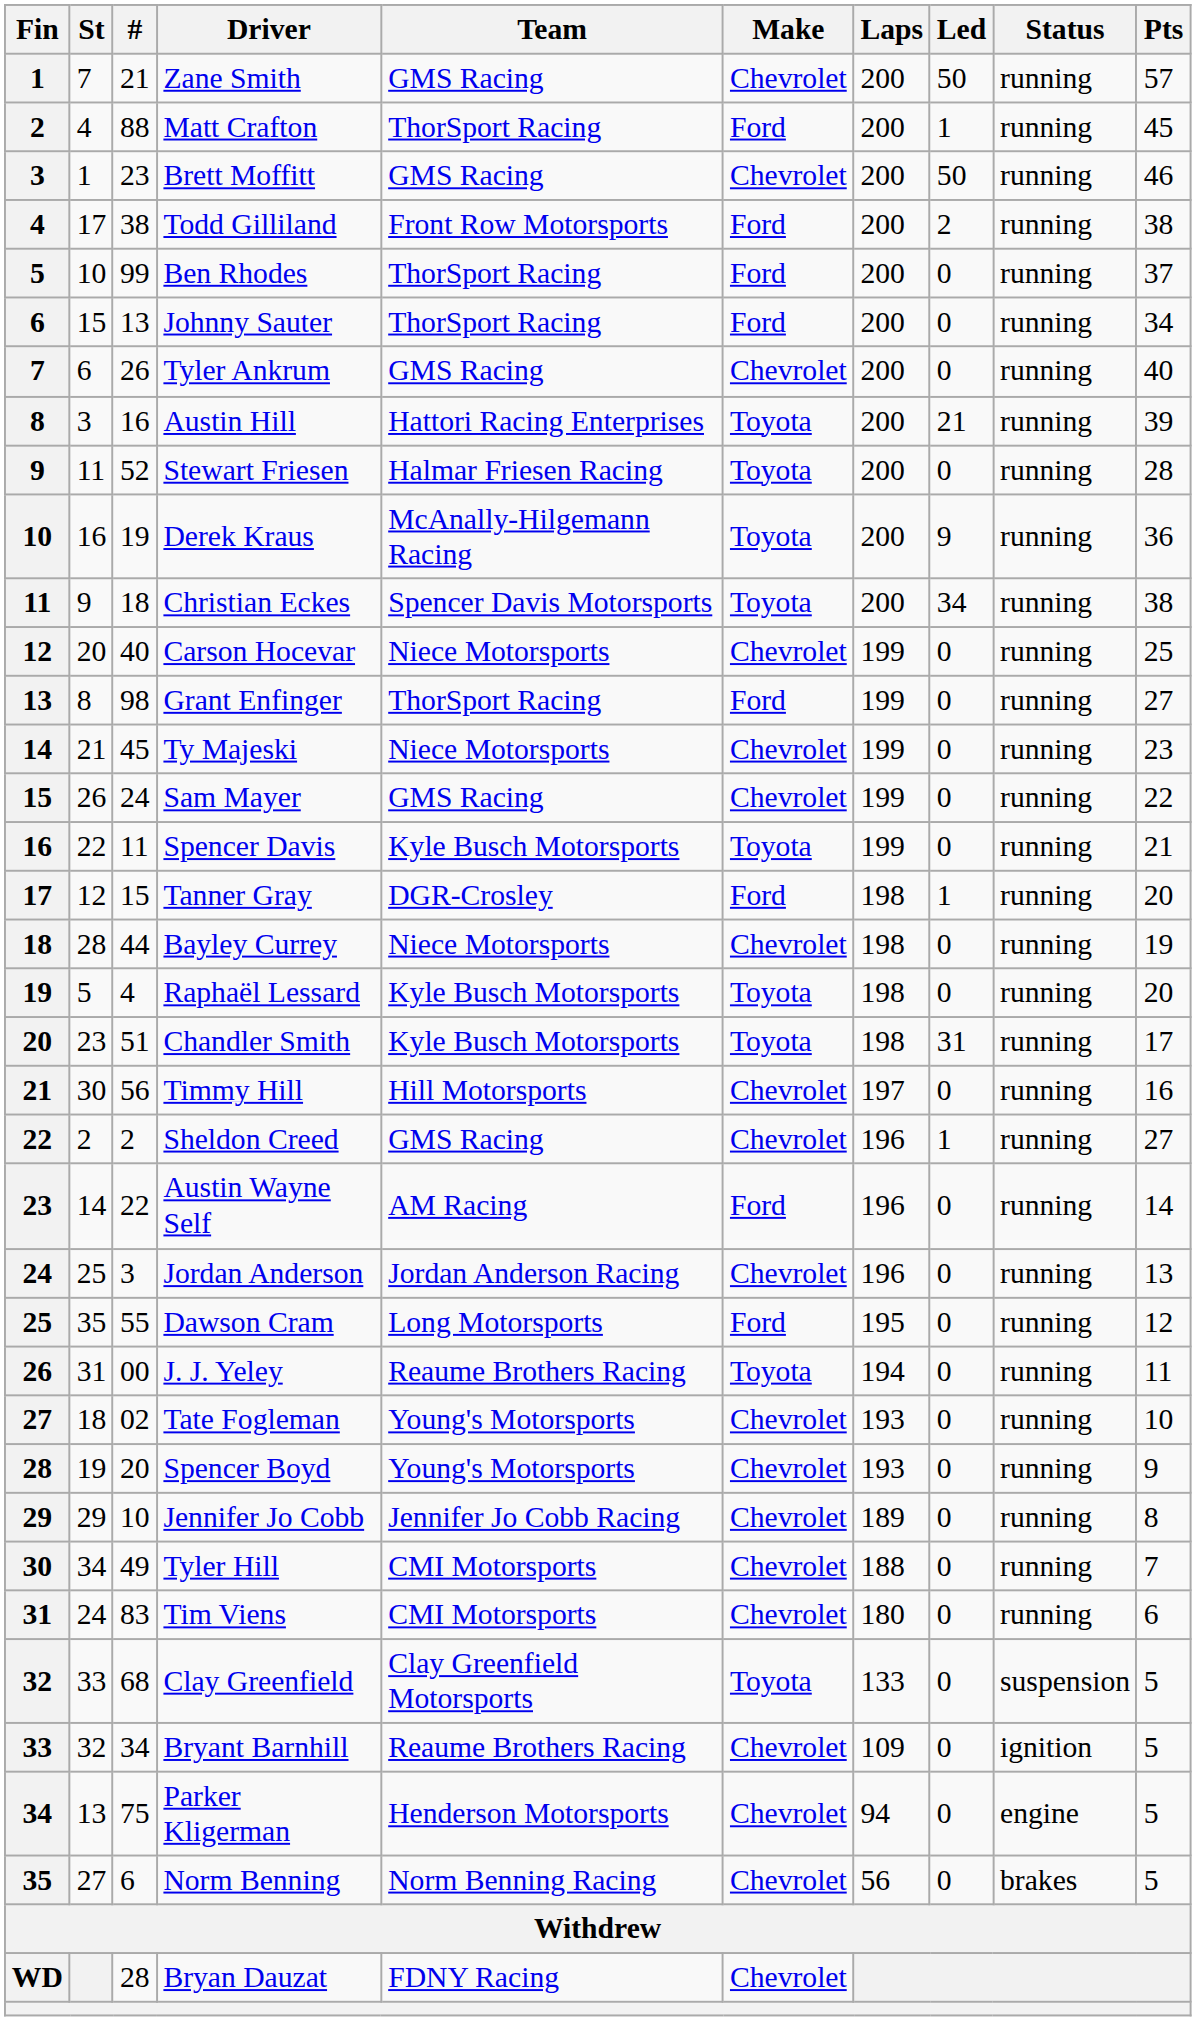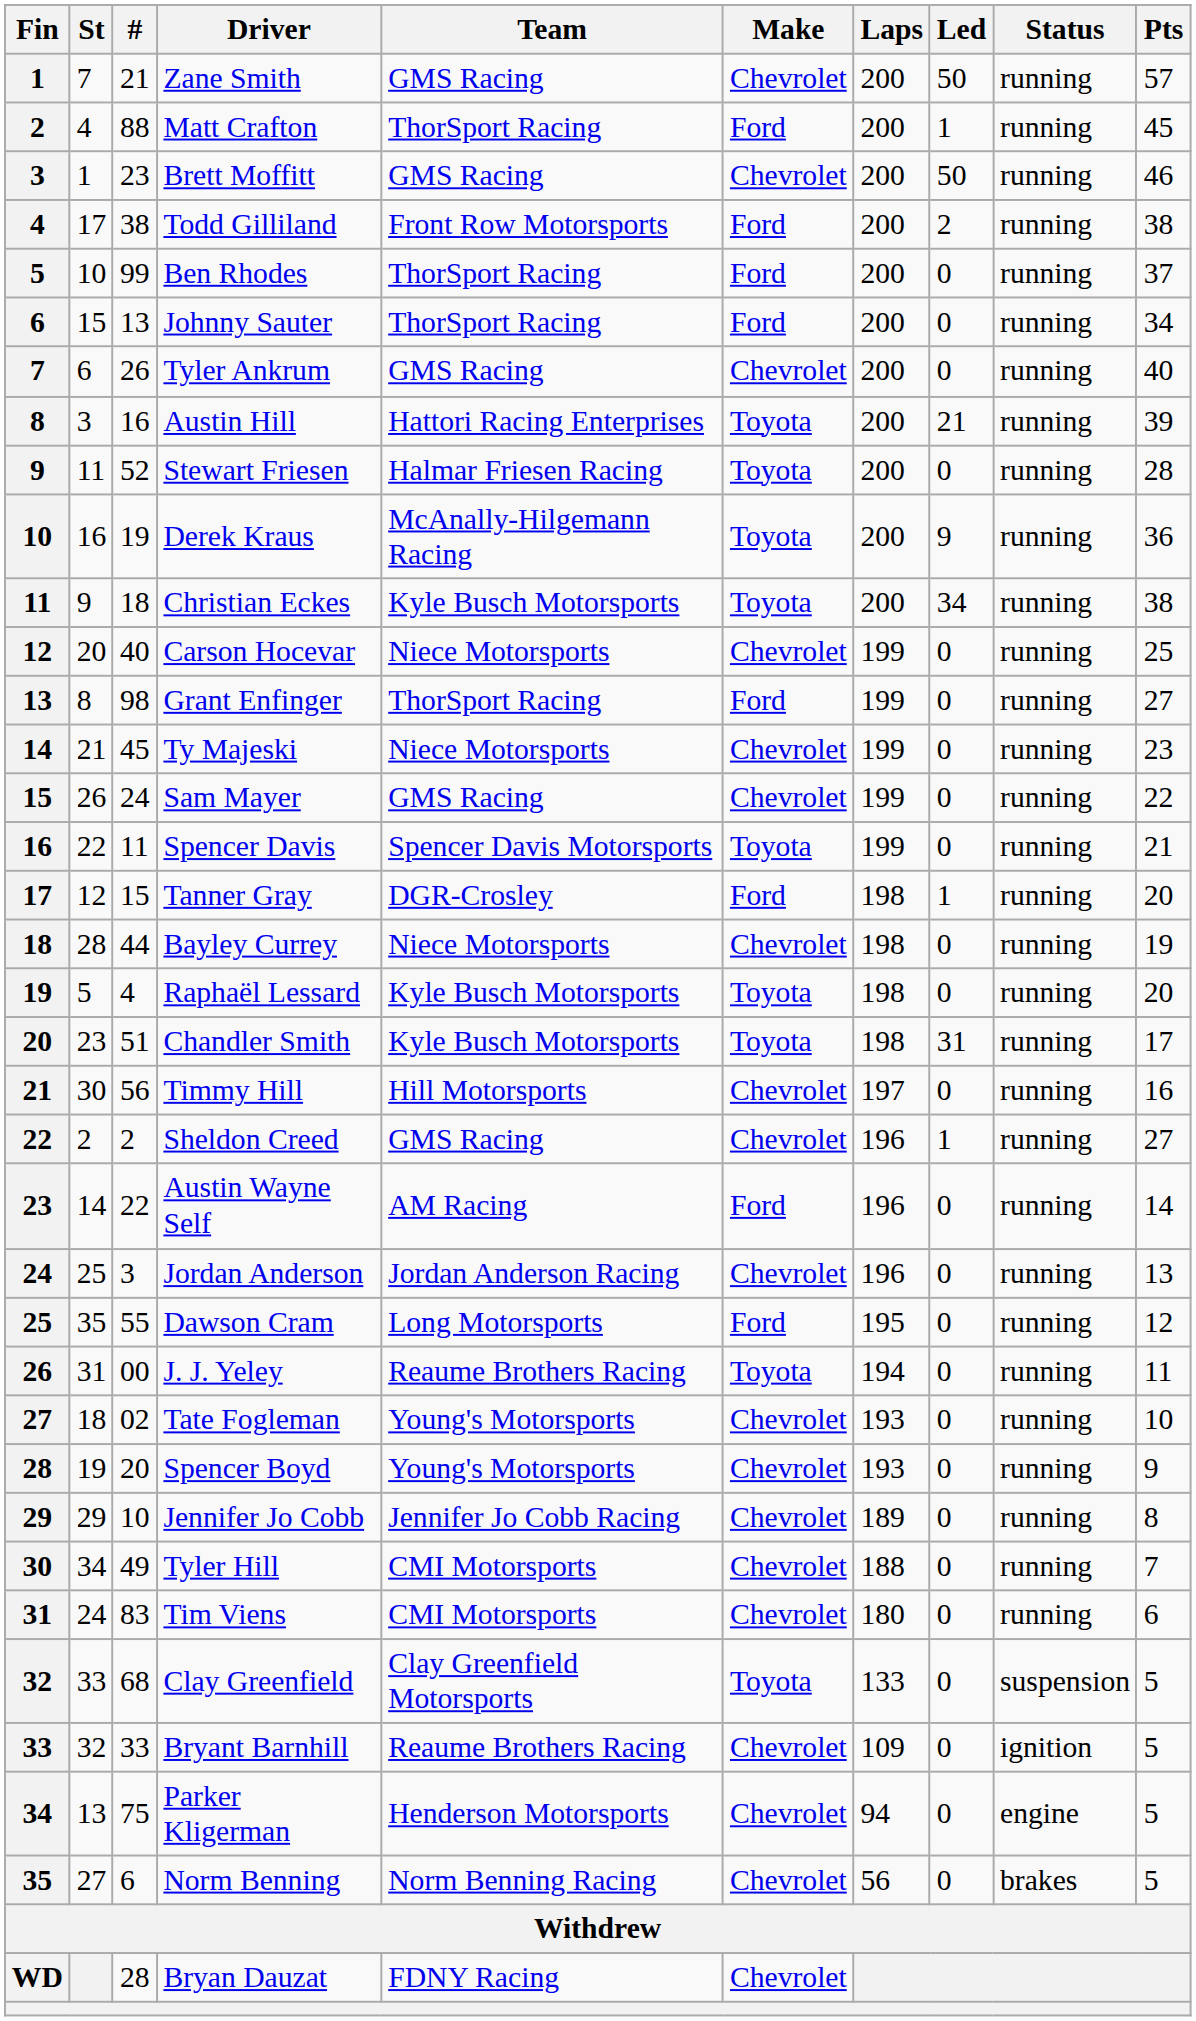 <table class="wikitable" style="font-size:95%">
 <tr>
 <th>Fin</th>
 <th>St</th>
 <th>#</th>
 <th>Driver</th>
 <th>Team</th>
 <th>Make</th>
 <th>Laps</th>
 <th>Led</th>
 <th>Status</th>
 <th>Pts</th>
 </tr>
 <tr>
 <th>1</th>
 <td>7</td>
 <td>21</td>
 <td><a href='#'>Zane Smith</a></td>
 <td><a href='#'>GMS Racing</a></td>
 <td><a href='#'>Chevrolet</a></td>
 <td>200</td>
 <td>50</td>
 <td>running</td>
 <td>57</td>
 </tr>
 <tr>
 <th>2</th>
 <td>4</td>
 <td>88</td>
 <td><a href='#'>Matt Crafton</a></td>
 <td><a href='#'>ThorSport Racing</a></td>
 <td><a href='#'>Ford</a></td>
 <td>200</td>
 <td>1</td>
 <td>running</td>
 <td>45</td>
 </tr>
 <tr>
 <th>3</th>
 <td>1</td>
 <td>23</td>
 <td><a href='#'>Brett Moffitt</a></td>
 <td><a href='#'>GMS Racing</a></td>
 <td><a href='#'>Chevrolet</a></td>
 <td>200</td>
 <td>50</td>
 <td>running</td>
 <td>46</td>
 </tr>
 <tr>
 <th>4</th>
 <td>17</td>
 <td>38</td>
 <td><a href='#'>Todd Gilliland</a></td>
 <td><a href='#'>Front Row Motorsports</a></td>
 <td><a href='#'>Ford</a></td>
 <td>200</td>
 <td>2</td>
 <td>running</td>
 <td>38</td>
 </tr>
 <tr>
 <th>5</th>
 <td>10</td>
 <td>99</td>
 <td><a href='#'>Ben Rhodes</a></td>
 <td><a href='#'>ThorSport Racing</a></td>
 <td><a href='#'>Ford</a></td>
 <td>200</td>
 <td>0</td>
 <td>running</td>
 <td>37</td>
 </tr>
 <tr>
 <th>6</th>
 <td>15</td>
 <td>13</td>
 <td><a href='#'>Johnny Sauter</a></td>
 <td><a href='#'>ThorSport Racing</a></td>
 <td><a href='#'>Ford</a></td>
 <td>200</td>
 <td>0</td>
 <td>running</td>
 <td>34</td>
 </tr>
 <tr>
 <th>7</th>
 <td>6</td>
 <td>26</td>
 <td><a href='#'>Tyler Ankrum</a></td>
 <td><a href='#'>GMS Racing</a></td>
 <td><a href='#'>Chevrolet</a></td>
 <td>200</td>
 <td>0</td>
 <td>running</td>
 <td>40</td>
 </tr>
 <tr>
 <th>8</th>
 <td>3</td>
 <td>16</td>
 <td><a href='#'>Austin Hill</a></td>
 <td><a href='#'>Hattori Racing Enterprises</a></td>
 <td><a href='#'>Toyota</a></td>
 <td>200</td>
 <td>21</td>
 <td>running</td>
 <td>39</td>
 </tr>
 <tr>
 <th>9</th>
 <td>11</td>
 <td>52</td>
 <td><a href='#'>Stewart Friesen</a></td>
 <td><a href='#'>Halmar Friesen Racing</a></td>
 <td><a href='#'>Toyota</a></td>
 <td>200</td>
 <td>0</td>
 <td>running</td>
 <td>28</td>
 </tr>
 <tr>
 <th>10</th>
 <td>16</td>
 <td>19</td>
 <td><a href='#'>Derek Kraus</a></td>
 <td><a href='#'>McAnally-Hilgemann Racing</a></td>
 <td><a href='#'>Toyota</a></td>
 <td>200</td>
 <td>9</td>
 <td>running</td>
 <td>36</td>
 </tr>
 <tr>
 <th>11</th>
 <td>9</td>
 <td>18</td>
 <td><a href='#'>Christian Eckes</a></td>
-<td><a href='#'>Spencer Davis Motorsports</a></td>
+<td><a href='#'>Kyle Busch Motorsports</a></td>
 <td><a href='#'>Toyota</a></td>
 <td>200</td>
 <td>34</td>
 <td>running</td>
 <td>38</td>
 </tr>
 <tr>
 <th>12</th>
 <td>20</td>
 <td>40</td>
 <td><a href='#'>Carson Hocevar</a></td>
 <td><a href='#'>Niece Motorsports</a></td>
 <td><a href='#'>Chevrolet</a></td>
 <td>199</td>
 <td>0</td>
 <td>running</td>
 <td>25</td>
 </tr>
 <tr>
 <th>13</th>
 <td>8</td>
 <td>98</td>
 <td><a href='#'>Grant Enfinger</a></td>
 <td><a href='#'>ThorSport Racing</a></td>
 <td><a href='#'>Ford</a></td>
 <td>199</td>
 <td>0</td>
 <td>running</td>
 <td>27</td>
 </tr>
 <tr>
 <th>14</th>
 <td>21</td>
 <td>45</td>
 <td><a href='#'>Ty Majeski</a></td>
 <td><a href='#'>Niece Motorsports</a></td>
 <td><a href='#'>Chevrolet</a></td>
 <td>199</td>
 <td>0</td>
 <td>running</td>
 <td>23</td>
 </tr>
 <tr>
 <th>15</th>
 <td>26</td>
 <td>24</td>
 <td><a href='#'>Sam Mayer</a></td>
 <td><a href='#'>GMS Racing</a></td>
 <td><a href='#'>Chevrolet</a></td>
 <td>199</td>
 <td>0</td>
 <td>running</td>
 <td>22</td>
 </tr>
 <tr>
 <th>16</th>
 <td>22</td>
 <td>11</td>
 <td><a href='#'>Spencer Davis</a></td>
-<td><a href='#'>Kyle Busch Motorsports</a></td>
+<td><a href='#'>Spencer Davis Motorsports</a></td>
 <td><a href='#'>Toyota</a></td>
 <td>199</td>
 <td>0</td>
 <td>running</td>
 <td>21</td>
 </tr>
 <tr>
 <th>17</th>
 <td>12</td>
 <td>15</td>
 <td><a href='#'>Tanner Gray</a></td>
 <td><a href='#'>DGR-Crosley</a></td>
 <td><a href='#'>Ford</a></td>
 <td>198</td>
 <td>1</td>
 <td>running</td>
 <td>20</td>
 </tr>
 <tr>
 <th>18</th>
 <td>28</td>
 <td>44</td>
 <td><a href='#'>Bayley Currey</a></td>
 <td><a href='#'>Niece Motorsports</a></td>
 <td><a href='#'>Chevrolet</a></td>
 <td>198</td>
 <td>0</td>
 <td>running</td>
 <td>19</td>
 </tr>
 <tr>
 <th>19</th>
 <td>5</td>
 <td>4</td>
 <td><a href='#'>Raphaël Lessard</a></td>
 <td><a href='#'>Kyle Busch Motorsports</a></td>
 <td><a href='#'>Toyota</a></td>
 <td>198</td>
 <td>0</td>
 <td>running</td>
 <td>20</td>
 </tr>
 <tr>
 <th>20</th>
 <td>23</td>
 <td>51</td>
 <td><a href='#'>Chandler Smith</a></td>
 <td><a href='#'>Kyle Busch Motorsports</a></td>
 <td><a href='#'>Toyota</a></td>
 <td>198</td>
 <td>31</td>
 <td>running</td>
 <td>17</td>
 </tr>
 <tr>
 <th>21</th>
 <td>30</td>
 <td>56</td>
 <td><a href='#'>Timmy Hill</a></td>
 <td><a href='#'>Hill Motorsports</a></td>
 <td><a href='#'>Chevrolet</a></td>
 <td>197</td>
 <td>0</td>
 <td>running</td>
 <td>16</td>
 </tr>
 <tr>
 <th>22</th>
 <td>2</td>
 <td>2</td>
 <td><a href='#'>Sheldon Creed</a></td>
 <td><a href='#'>GMS Racing</a></td>
 <td><a href='#'>Chevrolet</a></td>
 <td>196</td>
 <td>1</td>
 <td>running</td>
 <td>27</td>
 </tr>
 <tr>
 <th>23</th>
 <td>14</td>
 <td>22</td>
 <td><a href='#'>Austin Wayne Self</a></td>
 <td><a href='#'>AM Racing</a></td>
 <td><a href='#'>Ford</a></td>
 <td>196</td>
 <td>0</td>
 <td>running</td>
 <td>14</td>
 </tr>
 <tr>
 <th>24</th>
 <td>25</td>
 <td>3</td>
 <td><a href='#'>Jordan Anderson</a></td>
 <td><a href='#'>Jordan Anderson Racing</a></td>
 <td><a href='#'>Chevrolet</a></td>
 <td>196</td>
 <td>0</td>
 <td>running</td>
 <td>13</td>
 </tr>
 <tr>
 <th>25</th>
 <td>35</td>
 <td>55</td>
 <td><a href='#'>Dawson Cram</a></td>
 <td><a href='#'>Long Motorsports</a></td>
 <td><a href='#'>Ford</a></td>
 <td>195</td>
 <td>0</td>
 <td>running</td>
 <td>12</td>
 </tr>
 <tr>
 <th>26</th>
 <td>31</td>
 <td>00</td>
 <td><a href='#'>J. J. Yeley</a></td>
 <td><a href='#'>Reaume Brothers Racing</a></td>
 <td><a href='#'>Toyota</a></td>
 <td>194</td>
 <td>0</td>
 <td>running</td>
 <td>11</td>
 </tr>
 <tr>
 <th>27</th>
 <td>18</td>
 <td>02</td>
 <td><a href='#'>Tate Fogleman</a></td>
 <td><a href='#'>Young's Motorsports</a></td>
 <td><a href='#'>Chevrolet</a></td>
 <td>193</td>
 <td>0</td>
 <td>running</td>
 <td>10</td>
 </tr>
 <tr>
 <th>28</th>
 <td>19</td>
 <td>20</td>
 <td><a href='#'>Spencer Boyd</a></td>
 <td><a href='#'>Young's Motorsports</a></td>
 <td><a href='#'>Chevrolet</a></td>
 <td>193</td>
 <td>0</td>
 <td>running</td>
 <td>9</td>
 </tr>
 <tr>
 <th>29</th>
 <td>29</td>
 <td>10</td>
 <td><a href='#'>Jennifer Jo Cobb</a></td>
 <td><a href='#'>Jennifer Jo Cobb Racing</a></td>
 <td><a href='#'>Chevrolet</a></td>
 <td>189</td>
 <td>0</td>
 <td>running</td>
 <td>8</td>
 </tr>
 <tr>
 <th>30</th>
 <td>34</td>
 <td>49</td>
 <td><a href='#'>Tyler Hill</a></td>
 <td><a href='#'>CMI Motorsports</a></td>
 <td><a href='#'>Chevrolet</a></td>
 <td>188</td>
 <td>0</td>
 <td>running</td>
 <td>7</td>
 </tr>
 <tr>
 <th>31</th>
 <td>24</td>
 <td>83</td>
 <td><a href='#'>Tim Viens</a></td>
 <td><a href='#'>CMI Motorsports</a></td>
 <td><a href='#'>Chevrolet</a></td>
 <td>180</td>
 <td>0</td>
 <td>running</td>
 <td>6</td>
 </tr>
 <tr>
 <th>32</th>
 <td>33</td>
 <td>68</td>
 <td><a href='#'>Clay Greenfield</a></td>
 <td><a href='#'>Clay Greenfield Motorsports</a></td>
 <td><a href='#'>Toyota</a></td>
 <td>133</td>
 <td>0</td>
 <td>suspension</td>
 <td>5</td>
 </tr>
 <tr>
 <th>33</th>
 <td>32</td>
-<td>34</td>
+<td>33</td>
 <td><a href='#'>Bryant Barnhill</a></td>
 <td><a href='#'>Reaume Brothers Racing</a></td>
 <td><a href='#'>Chevrolet</a></td>
 <td>109</td>
 <td>0</td>
 <td>ignition</td>
 <td>5</td>
 </tr>
 <tr>
 <th>34</th>
 <td>13</td>
 <td>75</td>
 <td><a href='#'>Parker Kligerman</a></td>
 <td><a href='#'>Henderson Motorsports</a></td>
 <td><a href='#'>Chevrolet</a></td>
 <td>94</td>
 <td>0</td>
 <td>engine</td>
 <td>5</td>
 </tr>
 <tr>
 <th>35</th>
 <td>27</td>
 <td>6</td>
 <td><a href='#'>Norm Benning</a></td>
 <td><a href='#'>Norm Benning Racing</a></td>
 <td><a href='#'>Chevrolet</a></td>
 <td>56</td>
 <td>0</td>
 <td>brakes</td>
 <td>5</td>
 </tr>
 <tr>
 <th colspan="10">Withdrew</th>
 </tr>
 <tr>
 <th>WD</th>
 <th></th>
 <td>28</td>
 <td><a href='#'>Bryan Dauzat</a></td>
 <td><a href='#'>FDNY Racing</a></td>
 <td><a href='#'>Chevrolet</a></td>
 <th colspan="4"></th>
 </tr>
 <tr>
 <th colspan="10"></th>
 </tr>
 </table>
